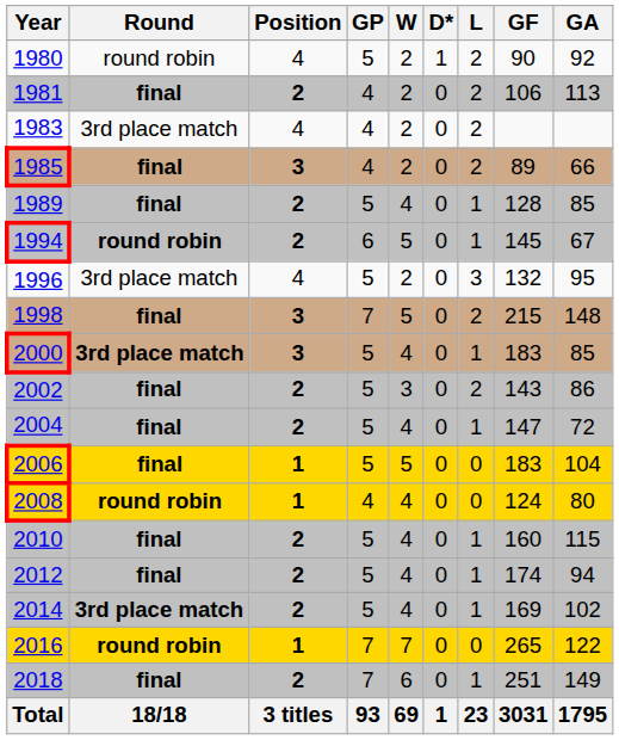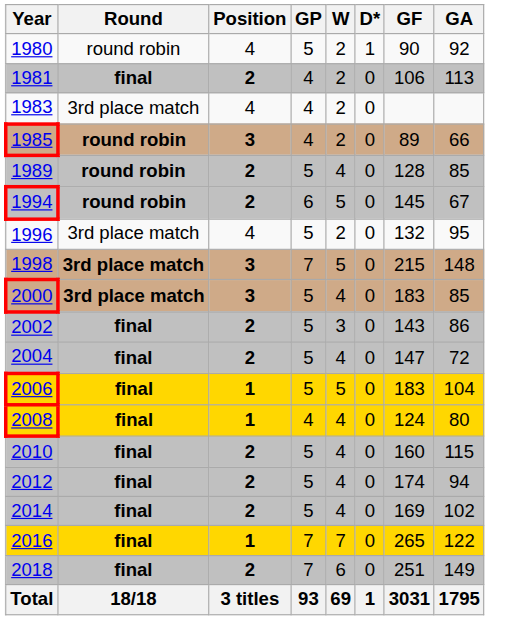 <table class="wikitable" style="text-align: center;">
 <tr>
 <th>Year</th>
 <th>Round</th>
 <th>Position</th>
 <th>GP</th>
 <th>W</th>
 <th>D*</th>
-<th>L</th>
 <th>GF</th>
 <th>GA</th>
 </tr>
 <tr>
 <td> <a href='#'>1980</a></td>
 <td>round robin</td>
 <td>4</td>
 <td>5</td>
 <td>2</td>
 <td>1</td>
-<td>2</td>
 <td>90</td>
 <td>92</td>
 </tr>
 <tr style="background:silver;">
 <td> <a href='#'>1981</a></td>
 <td><strong>final</strong></td>
 <td><strong>2</strong></td>
 <td>4</td>
 <td>2</td>
 <td>0</td>
-<td>2</td>
 <td>106</td>
 <td>113</td>
 </tr>
 <tr>
 <td> <a href='#'>1983</a></td>
 <td>3rd place match</td>
 <td>4</td>
 <td>4</td>
 <td>2</td>
 <td>0</td>
-<td>2</td>
 <td></td>
 <td></td>
 </tr>
 <tr style="background:#cfaa88;">
 <td style="border: 3px solid red"> <a href='#'>1985</a></td>
-<td><strong>final</strong></td>
+<td><strong>round robin</strong></td>
 <td><strong>3</strong></td>
 <td>4</td>
 <td>2</td>
 <td>0</td>
-<td>2</td>
 <td>89</td>
 <td>66</td>
 </tr>
 <tr style="background:silver;">
 <td> <a href='#'>1989</a></td>
-<td><strong>final</strong></td>
+<td><strong>round robin</strong></td>
 <td><strong>2</strong></td>
 <td>5</td>
 <td>4</td>
 <td>0</td>
-<td>1</td>
 <td>128</td>
 <td>85</td>
 </tr>
 <tr style="background:silver;">
 <td style="border: 3px solid red"> <a href='#'>1994</a></td>
 <td><strong>round robin</strong></td>
 <td><strong>2</strong></td>
 <td>6</td>
 <td>5</td>
 <td>0</td>
-<td>1</td>
 <td>145</td>
 <td>67</td>
 </tr>
 <tr>
 <td> <a href='#'>1996</a></td>
 <td>3rd place match</td>
 <td>4</td>
 <td>5</td>
 <td>2</td>
 <td>0</td>
-<td>3</td>
 <td>132</td>
 <td>95</td>
 </tr>
 <tr style="background:#cfaa88;">
 <td> <a href='#'>1998</a></td>
-<td><strong>final</strong></td>
+<td><strong>3rd place match</strong></td>
 <td><strong>3</strong></td>
 <td>7</td>
 <td>5</td>
 <td>0</td>
-<td>2</td>
 <td>215</td>
 <td>148</td>
 </tr>
 <tr style="background:#cfaa88;">
 <td style="border: 3px solid red"> <a href='#'>2000</a></td>
 <td><strong>3rd place match</strong></td>
 <td><strong>3</strong></td>
 <td>5</td>
 <td>4</td>
 <td>0</td>
-<td>1</td>
 <td>183</td>
 <td>85</td>
 </tr>
 <tr style="background:silver;">
 <td> <a href='#'>2002</a></td>
 <td><strong>final</strong></td>
 <td><strong>2</strong></td>
 <td>5</td>
 <td>3</td>
 <td>0</td>
-<td>2</td>
 <td>143</td>
 <td>86</td>
 </tr>
 <tr style="background:silver;">
 <td> <a href='#'>2004</a></td>
 <td><strong>final</strong></td>
 <td><strong>2</strong></td>
 <td>5</td>
 <td>4</td>
 <td>0</td>
-<td>1</td>
 <td>147</td>
 <td>72</td>
 </tr>
 <tr style="background:gold;">
 <td style="border: 3px solid red"> <a href='#'>2006</a></td>
 <td><strong>final</strong></td>
 <td><strong>1</strong></td>
 <td>5</td>
 <td>5</td>
 <td>0</td>
-<td>0</td>
 <td>183</td>
 <td>104</td>
 </tr>
 <tr style="background:gold;">
 <td style="border: 3px solid red"> <a href='#'>2008</a></td>
-<td><strong>round robin</strong></td>
+<td><strong>final</strong></td>
 <td><strong>1</strong></td>
 <td>4</td>
 <td>4</td>
-<td>0</td>
 <td>0</td>
 <td>124</td>
 <td>80</td>
 </tr>
 <tr style="background:silver;">
 <td> <a href='#'>2010</a></td>
 <td><strong>final</strong></td>
 <td><strong>2</strong></td>
 <td>5</td>
 <td>4</td>
 <td>0</td>
-<td>1</td>
 <td>160</td>
 <td>115</td>
 </tr>
 <tr style="background:silver;">
 <td> <a href='#'>2012</a></td>
 <td><strong>final</strong></td>
 <td><strong>2</strong></td>
 <td>5</td>
 <td>4</td>
 <td>0</td>
-<td>1</td>
 <td>174</td>
 <td>94</td>
 </tr>
 <tr style="background:silver;">
 <td> <a href='#'>2014</a></td>
-<td><strong>3rd place match</strong></td>
+<td><strong>final</strong></td>
 <td><strong>2</strong></td>
 <td>5</td>
 <td>4</td>
 <td>0</td>
-<td>1</td>
 <td>169</td>
 <td>102</td>
 </tr>
 <tr style="background:gold;">
 <td> <a href='#'>2016</a></td>
-<td><strong>round robin</strong></td>
+<td><strong>final</strong></td>
 <td><strong>1</strong></td>
 <td>7</td>
 <td>7</td>
-<td>0</td>
 <td>0</td>
 <td>265</td>
 <td>122</td>
 </tr>
 <tr style="background:silver;">
 <td> <a href='#'>2018</a></td>
 <td><strong>final</strong></td>
 <td><strong>2</strong></td>
 <td>7</td>
 <td>6</td>
 <td>0</td>
-<td>1</td>
 <td>251</td>
 <td>149</td>
 </tr>
 <tr>
 <th>Total</th>
 <th>18/18</th>
 <th>3 titles</th>
 <th>93</th>
 <th>69</th>
 <th>1</th>
-<th>23</th>
 <th>3031</th>
 <th>1795</th>
 </tr>
 </table>
